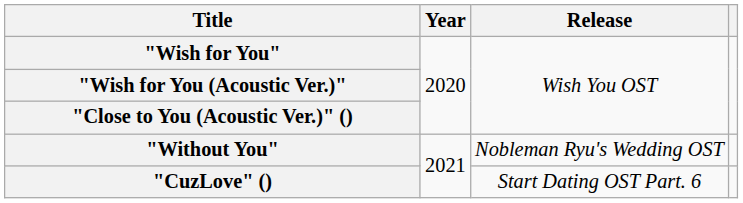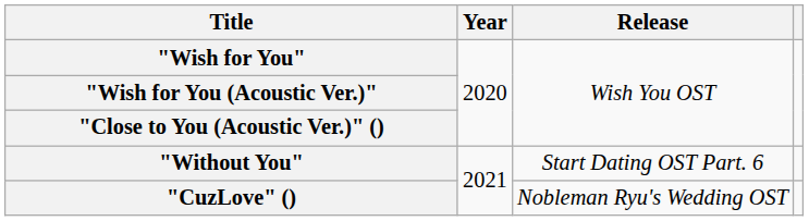 <table class="wikitable plainrowheaders" style="text-align:center;" border="1">
 <tr>
 <th scope="col" style="width:20em;">Title</th>
 <th scope="col">Year</th>
 <th scope="col">Release</th>
 <th scope="col"></th>
 </tr>
 <tr>
 <th scope="row">"Wish for You"<br></th>
 <td rowspan="3">2020</td>
 <td rowspan="3"><em>Wish You OST</em></td>
 <td rowspan="3"></td>
 </tr>
 <tr>
 <th scope="row">"Wish for You (Acoustic Ver.)"</th>
 </tr>
 <tr>
 <th scope="row">"Close to You (Acoustic Ver.)" ()</th>
 </tr>
 <tr>
 <th scope="row">"Without You"</th>
 <td rowspan="2">2021</td>
-<td><em>Nobleman Ryu's Wedding OST</em></td>
+<td><em>Start Dating OST Part. 6</em></td>
 <td></td>
 </tr>
 <tr>
 <th scope="row">"CuzLove" ()</th>
-<td><em>Start Dating OST Part. 6</em></td>
+<td><em>Nobleman Ryu's Wedding OST</em></td>
 <td></td>
 </tr>
 </table>
